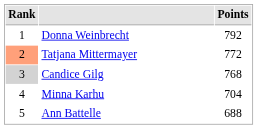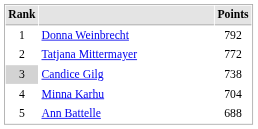 <table cellspacing="1" cellpadding="3" style="border:1px solid #AAAAAA;font-size:86%">
 <tr bgcolor="#E4E4E4">
 <th style="border-bottom:1px solid #AAAAAA" width=10>Rank</th>
 <th style="border-bottom:1px solid #AAAAAA" width=200></th>
 <th style="border-bottom:1px solid #AAAAAA" width=20>Points</th>
 </tr>
 <tr>
 <td align="center">1</td>
 <td> <a href='#'>Donna Weinbrecht</a></td>
 <td align=center>792</td>
 </tr>
 <tr>
-<td align="center" style="background: lightsalmon;">2</td>
+<td align="center">2</td>
 <td> <a href='#'>Tatjana Mittermayer</a></td>
 <td align=center>772</td>
 </tr>
 <tr>
 <td align="center" style="background: lightgrey;">3</td>
 <td> <a href='#'>Candice Gilg</a></td>
-<td align=center>768</td>
+<td align=center>738</td>
 </tr>
 <tr>
 <td align="center">4</td>
 <td> <a href='#'>Minna Karhu</a></td>
 <td align=center>704</td>
 </tr>
 <tr>
 <td align="center">5</td>
 <td> <a href='#'>Ann Battelle</a></td>
 <td align=center>688</td>
 </tr>
 </table>
